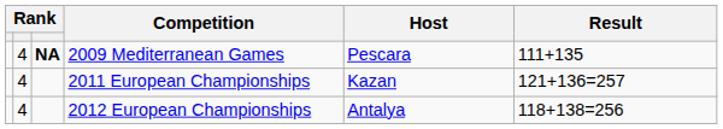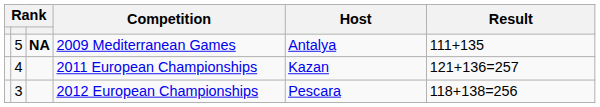 <table class="wikitable">
 <tr>
 <th colspan=3>Rank</th>
 <th rowspan=2 width=250>Competition</th>
 <th rowspan=2 width=150>Host</th>
 <th rowspan=2 width=180>Result</th>
 </tr>
 <tr>
 <th></th>
 <th></th>
 <th></th>
 </tr>
 <tr>
 <td></td>
-<td>4</td>
+<td>5</td>
 <td><strong>NA</strong></td>
 <td><a href='#'>2009 Mediterranean Games</a></td>
-<td> <a href='#'>Pescara</a></td>
+<td> <a href='#'>Antalya</a></td>
 <td>111+135</td>
 </tr>
 <tr>
 <td></td>
 <td>4</td>
 <td></td>
 <td><a href='#'>2011 European Championships</a></td>
 <td> <a href='#'>Kazan</a></td>
 <td>121+136=257</td>
 </tr>
 <tr>
 <td></td>
-<td>4</td>
+<td>3</td>
 <td></td>
 <td><a href='#'>2012 European Championships</a></td>
-<td> <a href='#'>Antalya</a></td>
+<td> <a href='#'>Pescara</a></td>
 <td>118+138=256</td>
 </tr>
 </table>
